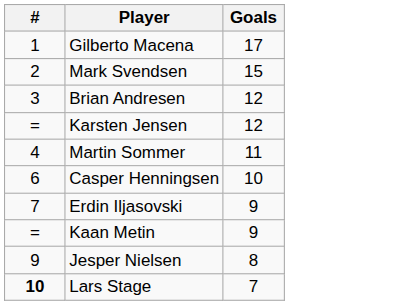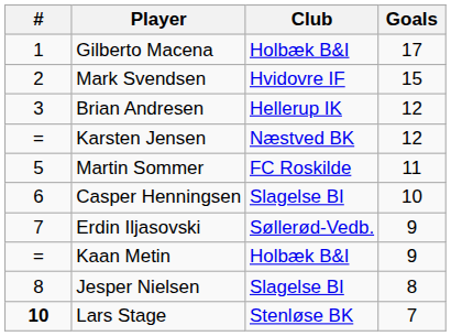 <table class="wikitable">
 <tr>
 <th width="50px">#</th>
 <th>Player</th>
+<th>Club</th>
 <th width="50px">Goals</th>
 </tr>
 <tr align="center" valign="top">
 <td>1</td>
 <td align="left">Gilberto Macena</td>
+<td align="left"><a href='#'>Holbæk B&I</a></td>
 <td>17</td>
 </tr>
 <tr align="center" valign="top">
 <td>2</td>
 <td align="left">Mark Svendsen</td>
+<td align="left"><a href='#'>Hvidovre IF</a></td>
 <td>15</td>
 </tr>
 <tr align="center" valign="top">
 <td>3</td>
 <td align="left">Brian Andresen</td>
+<td align="left"><a href='#'>Hellerup IK</a></td>
 <td>12</td>
 </tr>
 <tr align="center" valign="top">
 <td>=</td>
 <td align="left">Karsten Jensen</td>
+<td align="left"><a href='#'>Næstved BK</a></td>
 <td>12</td>
 </tr>
 <tr align="center" valign="top">
-<td>4</td>
+<td>5</td>
 <td align="left">Martin Sommer</td>
+<td align="left"><a href='#'>FC Roskilde</a></td>
 <td>11</td>
 </tr>
 <tr align="center" valign="top">
 <td>6</td>
 <td align="left">Casper Henningsen</td>
+<td align="left"><a href='#'>Slagelse BI</a></td>
 <td>10</td>
 </tr>
 <tr align="center" valign="top">
 <td>7</td>
 <td align="left">Erdin Iljasovski</td>
+<td align="left"><a href='#'>Søllerød-Vedb.</a></td>
 <td>9</td>
 </tr>
 <tr align="center" valign="top">
 <td>=</td>
 <td align="left">Kaan Metin</td>
+<td align="left"><a href='#'>Holbæk B&I</a></td>
 <td>9</td>
 </tr>
 <tr align="center" valign="top">
-<td>9</td>
+<td>8</td>
 <td align="left">Jesper Nielsen</td>
+<td align="left"><a href='#'>Slagelse BI</a></td>
 <td>8</td>
 </tr>
 <tr align="center" valign="top">
 <td><strong>10</strong></td>
 <td align="left">Lars Stage</td>
+<td align="left"><a href='#'>Stenløse BK</a></td>
 <td>7</td>
 </tr>
 </table>
